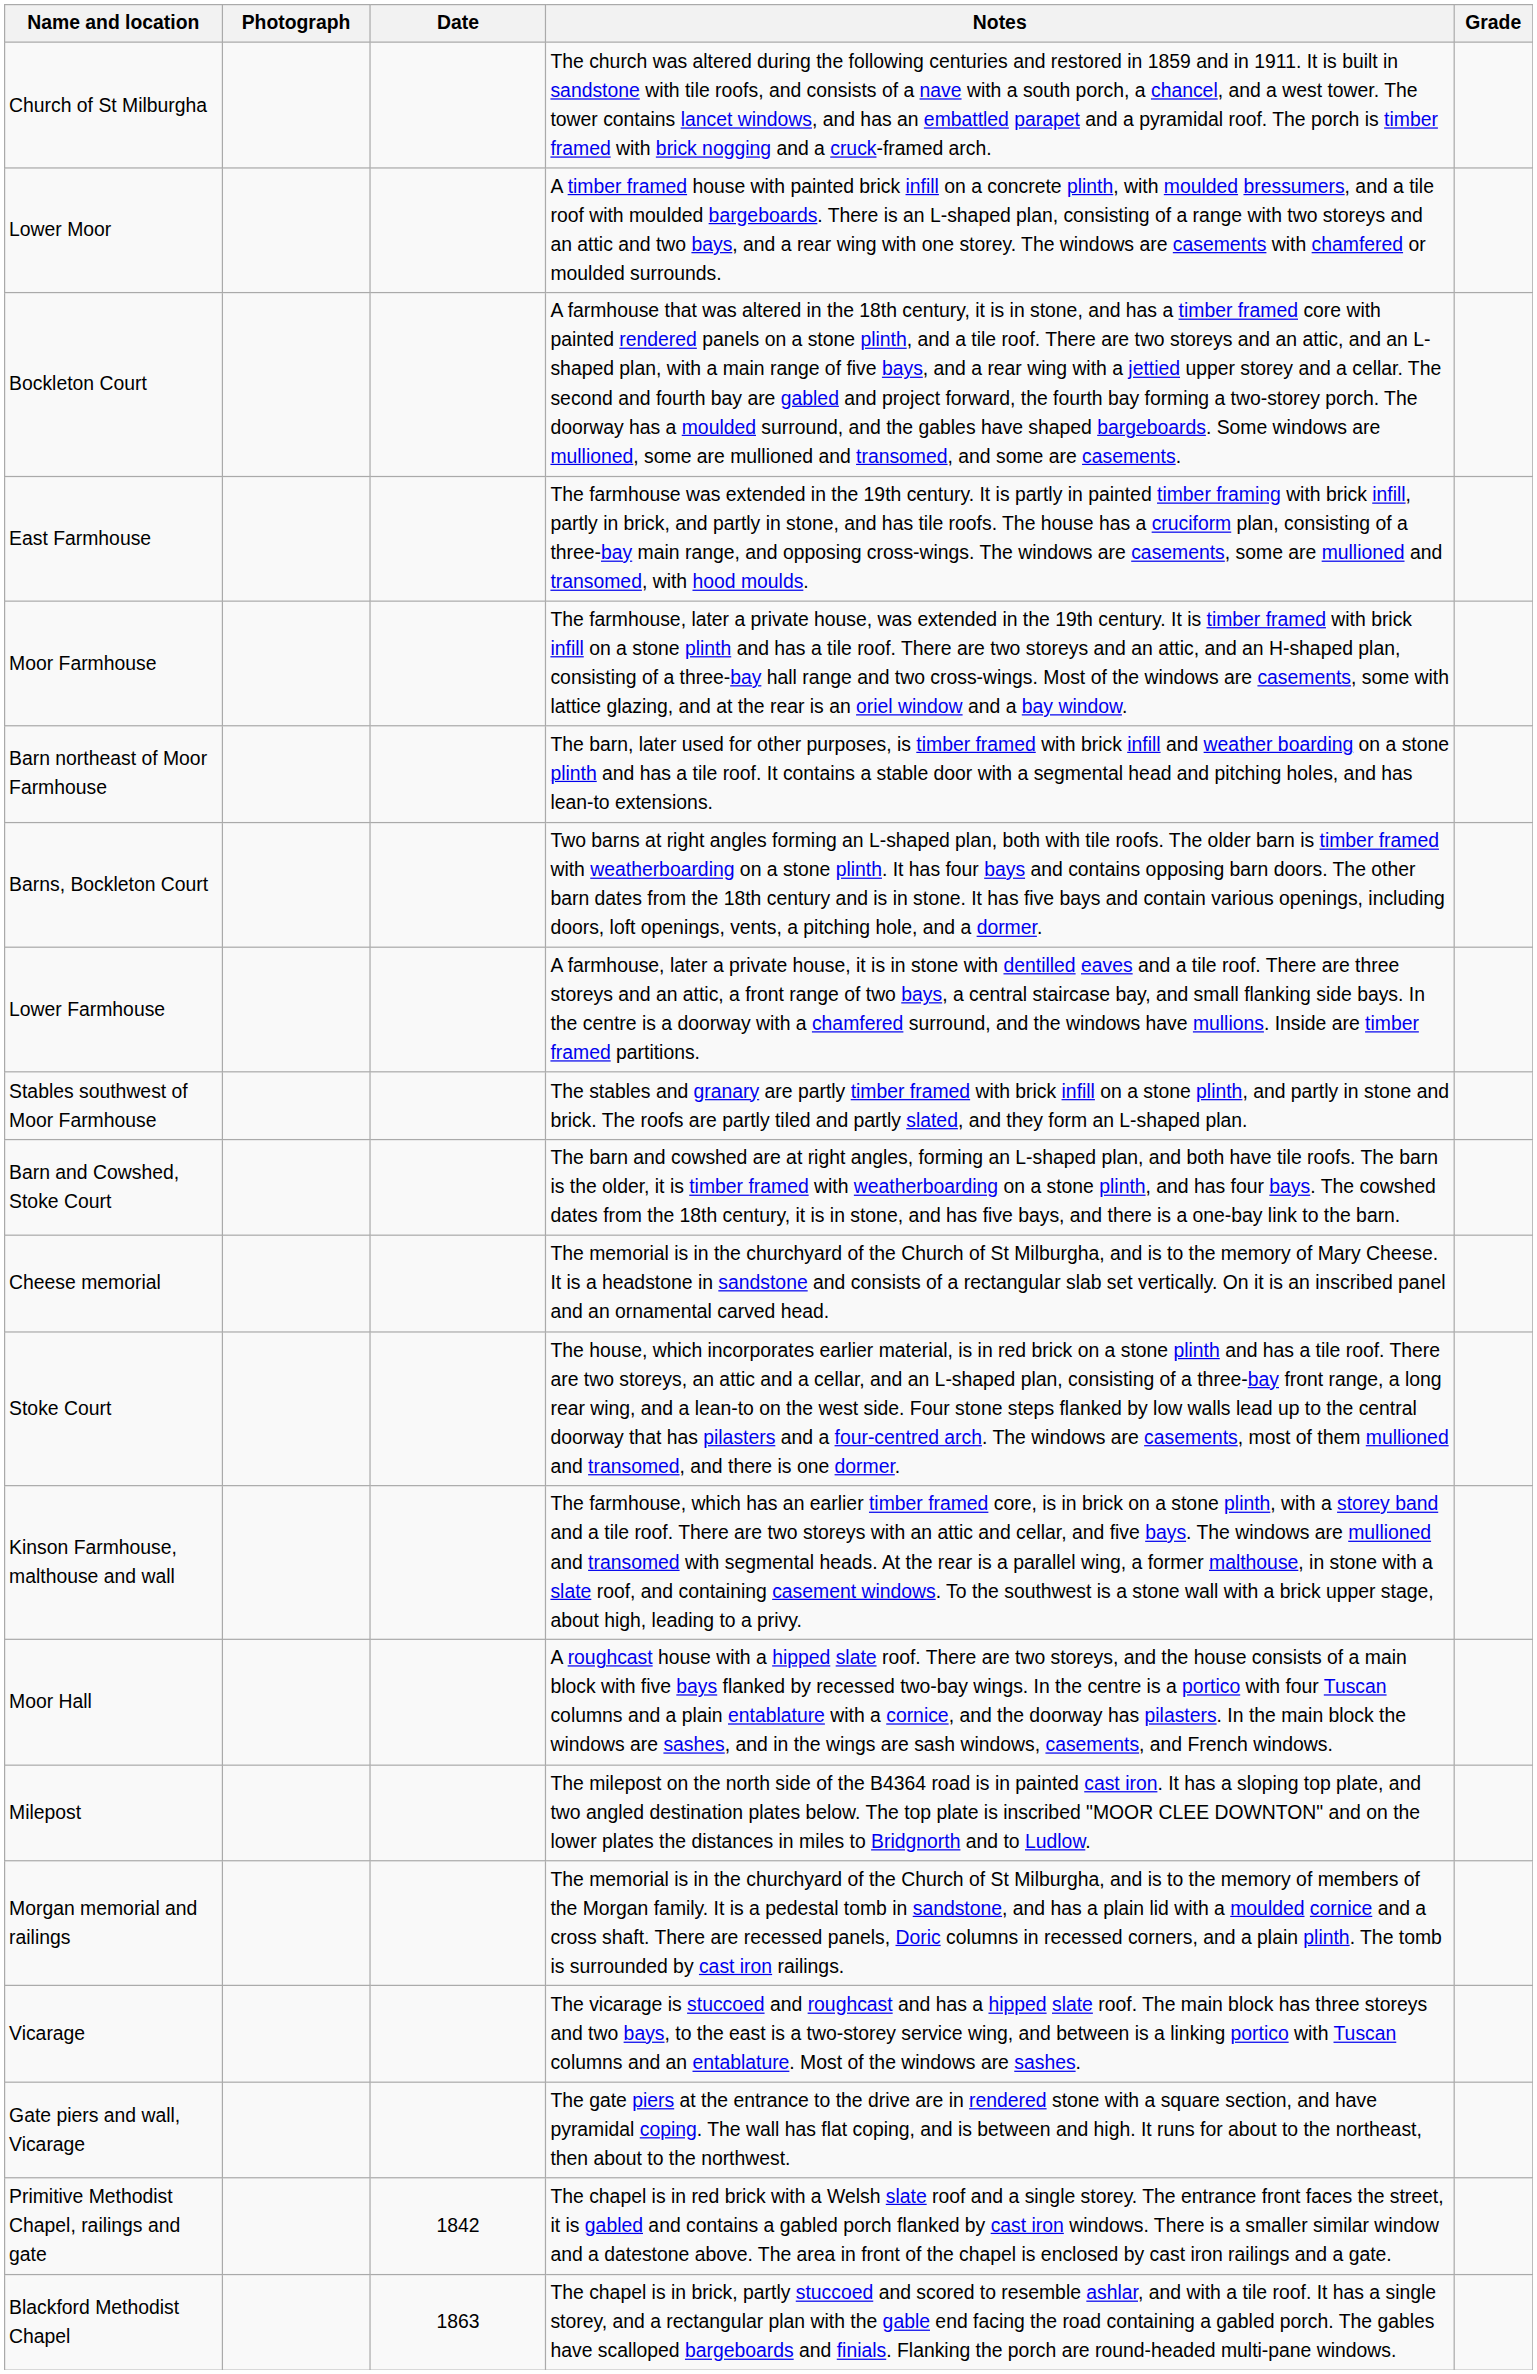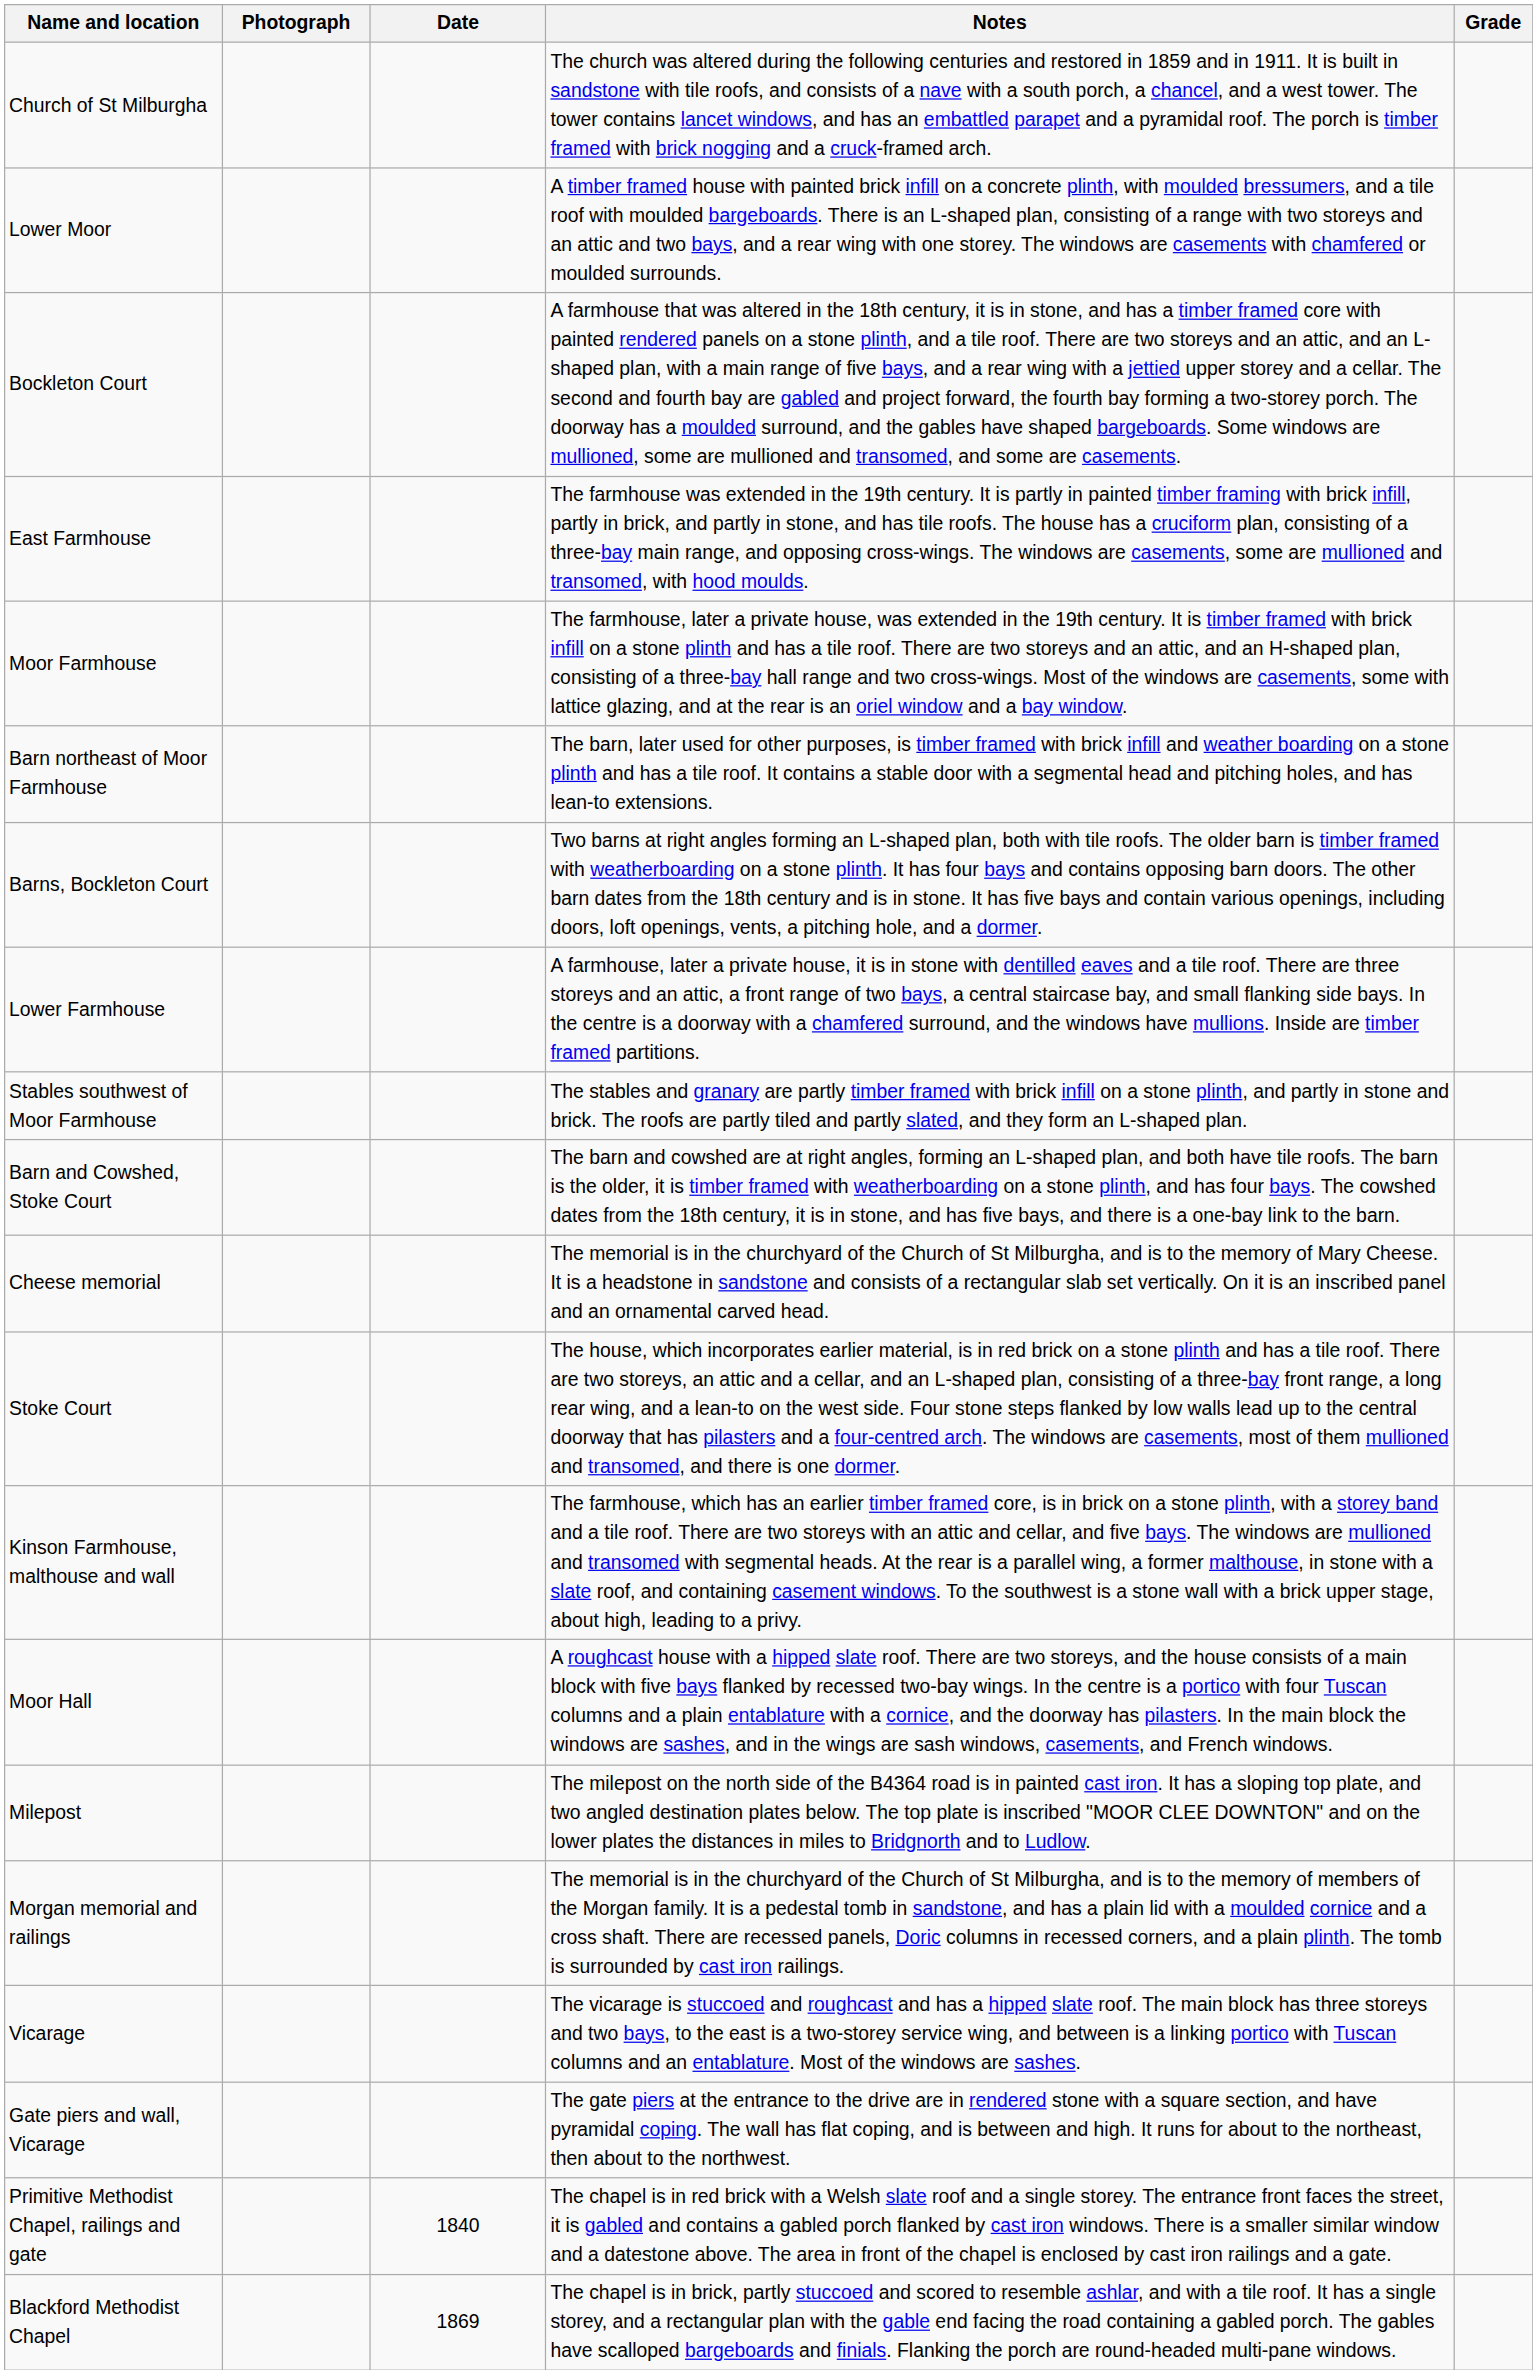 <table class="wikitable sortable plainrowheaders" style="width:100%; border:0; text-align:left; line-height:150%;">
 <tr>
 <th scope="col"  style="width:150px">Name and location</th>
 <th scope="col"  style="width:100px" class="unsortable">Photograph</th>
 <th scope="col"  style="width:120px">Date</th>
 <th scope="col"  style="width:650px" class="unsortable">Notes</th>
 <th scope="col"  style="width:50px">Grade</th>
 </tr>
 <tr>
 <td>Church of St Milburgha<br><small></small></td>
 <td></td>
 <td align="center"></td>
 <td>The church was altered during the following centuries and restored in 1859 and in 1911.  It is built in <a href='#'>sandstone</a> with tile roofs, and consists of a <a href='#'>nave</a> with a south porch, a <a href='#'>chancel</a>, and a west tower.  The tower contains <a href='#'>lancet windows</a>, and has an <a href='#'>embattled</a> <a href='#'>parapet</a> and a pyramidal roof.  The porch is <a href='#'>timber framed</a> with <a href='#'>brick nogging</a> and a <a href='#'>cruck</a>-framed arch.</td>
 <td align="center" ></td>
 </tr>
 <tr>
 <td>Lower Moor<br><small></small></td>
 <td></td>
 <td align="center"></td>
 <td>A <a href='#'>timber framed</a> house with painted brick <a href='#'>infill</a> on a concrete <a href='#'>plinth</a>, with <a href='#'>moulded</a> <a href='#'>bressumers</a>, and a tile roof with moulded <a href='#'>bargeboards</a>.  There is an L-shaped plan, consisting of a range with two storeys and an attic and two <a href='#'>bays</a>, and a rear wing with one storey.  The windows are <a href='#'>casements</a> with <a href='#'>chamfered</a> or moulded surrounds.</td>
 <td align="center" ></td>
 </tr>
 <tr>
 <td>Bockleton Court<br><small></small></td>
 <td></td>
 <td align="center"></td>
 <td>A farmhouse that was altered in the 18th century, it is in stone, and has a <a href='#'>timber framed</a> core with painted <a href='#'>rendered</a> panels on a stone <a href='#'>plinth</a>, and a tile roof.  There are two storeys and an attic, and an L-shaped plan, with a main range of five <a href='#'>bays</a>, and a rear wing with a <a href='#'>jettied</a> upper storey and a cellar.  The second and fourth bay are <a href='#'>gabled</a> and project forward, the fourth bay forming a two-storey porch.  The doorway has a <a href='#'>moulded</a> surround, and the gables have shaped <a href='#'>bargeboards</a>.  Some windows are <a href='#'>mullioned</a>, some are mullioned and <a href='#'>transomed</a>, and some are <a href='#'>casements</a>.</td>
 <td align="center" ></td>
 </tr>
 <tr>
 <td>East Farmhouse<br><small></small></td>
 <td></td>
 <td align="center"></td>
 <td>The farmhouse was extended in the 19th century.  It is partly in painted <a href='#'>timber framing</a> with brick <a href='#'>infill</a>, partly in brick, and partly in stone, and has tile roofs.  The house has a <a href='#'>cruciform</a> plan, consisting of a three-<a href='#'>bay</a> main range, and opposing cross-wings.  The windows are <a href='#'>casements</a>, some are <a href='#'>mullioned</a> and <a href='#'>transomed</a>,  with <a href='#'>hood moulds</a>.</td>
 <td align="center" ></td>
 </tr>
 <tr>
 <td>Moor Farmhouse<br><small></small></td>
 <td></td>
 <td align="center"></td>
 <td>The farmhouse, later a private house, was extended in the 19th century.  It is <a href='#'>timber framed</a> with brick <a href='#'>infill</a> on a stone <a href='#'>plinth</a> and has a tile roof.  There are two storeys and an attic, and an H-shaped plan, consisting of a three-<a href='#'>bay</a> hall range and two cross-wings.  Most of the windows are <a href='#'>casements</a>, some with lattice glazing, and at the rear is an <a href='#'>oriel window</a> and a <a href='#'>bay window</a>.</td>
 <td align="center" ></td>
 </tr>
 <tr>
 <td>Barn northeast of Moor Farmhouse<br><small></small></td>
 <td></td>
 <td align="center"></td>
 <td>The barn, later used for other purposes, is <a href='#'>timber framed</a> with brick <a href='#'>infill</a> and <a href='#'>weather boarding</a> on a stone <a href='#'>plinth</a> and has a tile roof.  It contains a stable door with a segmental head and pitching holes, and has lean-to extensions.</td>
 <td align="center" ></td>
 </tr>
 <tr>
 <td>Barns, Bockleton Court<br><small></small></td>
 <td></td>
 <td align="center"></td>
 <td>Two barns at right angles forming an L-shaped plan, both with tile roofs.  The older barn is <a href='#'>timber framed</a> with <a href='#'>weatherboarding</a> on a stone <a href='#'>plinth</a>.  It has four <a href='#'>bays</a> and contains opposing barn doors.  The other barn dates from the 18th century and is in stone.  It has five bays and contain various openings, including doors, loft openings, vents, a pitching hole, and a <a href='#'>dormer</a>.</td>
 <td align="center" ></td>
 </tr>
 <tr>
 <td>Lower Farmhouse<br><small></small></td>
 <td></td>
 <td align="center"></td>
 <td>A farmhouse, later a private house, it is in stone with <a href='#'>dentilled</a> <a href='#'>eaves</a> and a tile roof.  There are three storeys and an attic, a front range of two <a href='#'>bays</a>, a central staircase bay, and small flanking side bays.  In the centre is a doorway with a <a href='#'>chamfered</a> surround, and the windows have <a href='#'>mullions</a>.  Inside are <a href='#'>timber framed</a> partitions.</td>
 <td align="center" ></td>
 </tr>
 <tr>
 <td>Stables southwest of Moor Farmhouse<br><small></small></td>
 <td></td>
 <td align="center"></td>
 <td>The stables and <a href='#'>granary</a> are partly <a href='#'>timber framed</a> with brick <a href='#'>infill</a> on a stone <a href='#'>plinth</a>, and partly in stone and brick.  The roofs are partly tiled and partly <a href='#'>slated</a>, and they form an L-shaped plan.</td>
 <td align="center" ></td>
 </tr>
 <tr>
 <td>Barn and Cowshed, Stoke Court<br><small></small></td>
 <td></td>
 <td align="center"></td>
 <td>The barn and cowshed are at right angles, forming an L-shaped plan, and both have tile roofs.  The barn is the older, it is <a href='#'>timber framed</a> with <a href='#'>weatherboarding</a> on a stone <a href='#'>plinth</a>, and has four <a href='#'>bays</a>.  The cowshed dates from the 18th century, it is in stone, and has five bays, and there is a one-bay link to the barn.</td>
 <td align="center" ></td>
 </tr>
 <tr>
 <td>Cheese memorial<br><small></small></td>
 <td></td>
 <td align="center"></td>
 <td>The memorial is in the churchyard of the Church of St Milburgha, and is to the memory of Mary Cheese.  It is a headstone in <a href='#'>sandstone</a> and consists of a rectangular slab set vertically.  On it is an inscribed panel and an ornamental carved head.</td>
 <td align="center" ></td>
 </tr>
 <tr>
 <td>Stoke Court<br><small></small></td>
 <td></td>
 <td align="center"></td>
 <td>The house, which incorporates earlier material, is in red brick on a stone <a href='#'>plinth</a> and has a tile roof.  There are two storeys, an attic and a cellar, and an L-shaped plan, consisting of a three-<a href='#'>bay</a> front range,  a long rear wing, and a lean-to on the west side.  Four stone steps flanked by low walls lead up to the central doorway that has <a href='#'>pilasters</a> and a <a href='#'>four-centred arch</a>. The windows are <a href='#'>casements</a>, most of them <a href='#'>mullioned</a> and <a href='#'>transomed</a>, and there is one <a href='#'>dormer</a>.</td>
 <td align="center" ></td>
 </tr>
 <tr>
 <td>Kinson Farmhouse, malthouse and wall<br><small></small></td>
 <td></td>
 <td align="center"></td>
 <td>The farmhouse, which has an earlier <a href='#'>timber framed</a> core, is in brick on a stone <a href='#'>plinth</a>, with a <a href='#'>storey band</a> and a tile roof.  There are two storeys with an attic and cellar, and five <a href='#'>bays</a>.  The windows are <a href='#'>mullioned</a> and <a href='#'>transomed</a> with segmental heads.  At the rear is a parallel wing, a former <a href='#'>malthouse</a>, in stone with a <a href='#'>slate</a> roof, and containing <a href='#'>casement windows</a>.  To the southwest is a stone wall with a brick upper stage, about  high, leading to a privy.</td>
 <td align="center" ></td>
 </tr>
 <tr>
 <td>Moor Hall<br><small></small></td>
 <td></td>
 <td align="center"></td>
 <td>A <a href='#'>roughcast</a> house with a <a href='#'>hipped</a> <a href='#'>slate</a> roof.  There are two storeys, and the house consists of a main block with five <a href='#'>bays</a> flanked by recessed two-bay wings.  In the centre is a <a href='#'>portico</a> with four <a href='#'>Tuscan</a> columns and a plain <a href='#'>entablature</a> with a <a href='#'>cornice</a>, and the doorway has <a href='#'>pilasters</a>.  In the main block the windows are <a href='#'>sashes</a>, and in the wings are sash windows, <a href='#'>casements</a>, and French windows.</td>
 <td align="center" ></td>
 </tr>
 <tr>
 <td>Milepost<br><small></small></td>
 <td></td>
 <td align="center"></td>
 <td>The milepost on the north side of the B4364 road is in painted <a href='#'>cast iron</a>.  It has a sloping top plate, and two angled destination plates below.  The top plate is inscribed "MOOR CLEE DOWNTON" and on the lower plates the distances in miles to <a href='#'>Bridgnorth</a> and to <a href='#'>Ludlow</a>.</td>
 <td align="center" ></td>
 </tr>
 <tr>
 <td>Morgan memorial and railings<br><small></small></td>
 <td></td>
 <td align="center"></td>
 <td>The memorial is in the churchyard of the Church of St Milburgha, and is to the memory of members of the Morgan family.  It is a pedestal tomb in <a href='#'>sandstone</a>, and has a plain lid with a <a href='#'>moulded</a> <a href='#'>cornice</a> and a cross shaft.  There are recessed panels, <a href='#'>Doric</a> columns in recessed corners, and a plain <a href='#'>plinth</a>.  The tomb is surrounded by <a href='#'>cast iron</a> railings.</td>
 <td align="center" ></td>
 </tr>
 <tr>
 <td>Vicarage<br><small></small></td>
 <td></td>
 <td align="center"></td>
 <td>The vicarage is <a href='#'>stuccoed</a> and <a href='#'>roughcast</a> and has a <a href='#'>hipped</a> <a href='#'>slate</a> roof.  The main block has three storeys and two <a href='#'>bays</a>, to the east is a two-storey service wing, and between is a linking <a href='#'>portico</a> with <a href='#'>Tuscan</a> columns and an <a href='#'>entablature</a>.  Most of the windows are <a href='#'>sashes</a>.</td>
 <td align="center" ></td>
 </tr>
 <tr>
 <td>Gate piers and wall, Vicarage<br><small></small></td>
 <td></td>
 <td align="center"></td>
 <td>The gate <a href='#'>piers</a> at the entrance to the drive are in <a href='#'>rendered</a> stone with a square section, and have pyramidal <a href='#'>coping</a>.  The wall has flat coping, and is between  and  high.  It runs for about  to the northeast, then about  to the northwest.</td>
 <td align="center" ></td>
 </tr>
 <tr>
 <td>Primitive Methodist Chapel, railings and gate<br><small></small></td>
 <td></td>
-<td align="center">1842</td>
+<td align="center">1840</td>
 <td>The chapel is in red brick with a Welsh <a href='#'>slate</a> roof and a single storey.  The entrance front faces the street, it is <a href='#'>gabled</a> and contains a gabled porch flanked by <a href='#'>cast iron</a> windows.  There is a smaller similar window and a datestone above.  The area in front of the chapel is enclosed by cast iron railings and a gate.</td>
 <td align="center" ></td>
 </tr>
 <tr>
 <td>Blackford Methodist Chapel<br><small></small></td>
 <td></td>
-<td align="center">1863</td>
+<td align="center">1869</td>
 <td>The chapel is in brick, partly <a href='#'>stuccoed</a> and scored to resemble <a href='#'>ashlar</a>, and with a tile roof.  It has a single storey, and a rectangular plan with the <a href='#'>gable</a> end facing the road containing a gabled porch.  The gables have scalloped <a href='#'>bargeboards</a> and <a href='#'>finials</a>.  Flanking the porch are round-headed multi-pane windows.</td>
 <td align="center" ></td>
 </tr>
 <tr>
 </tr>
 </table>
